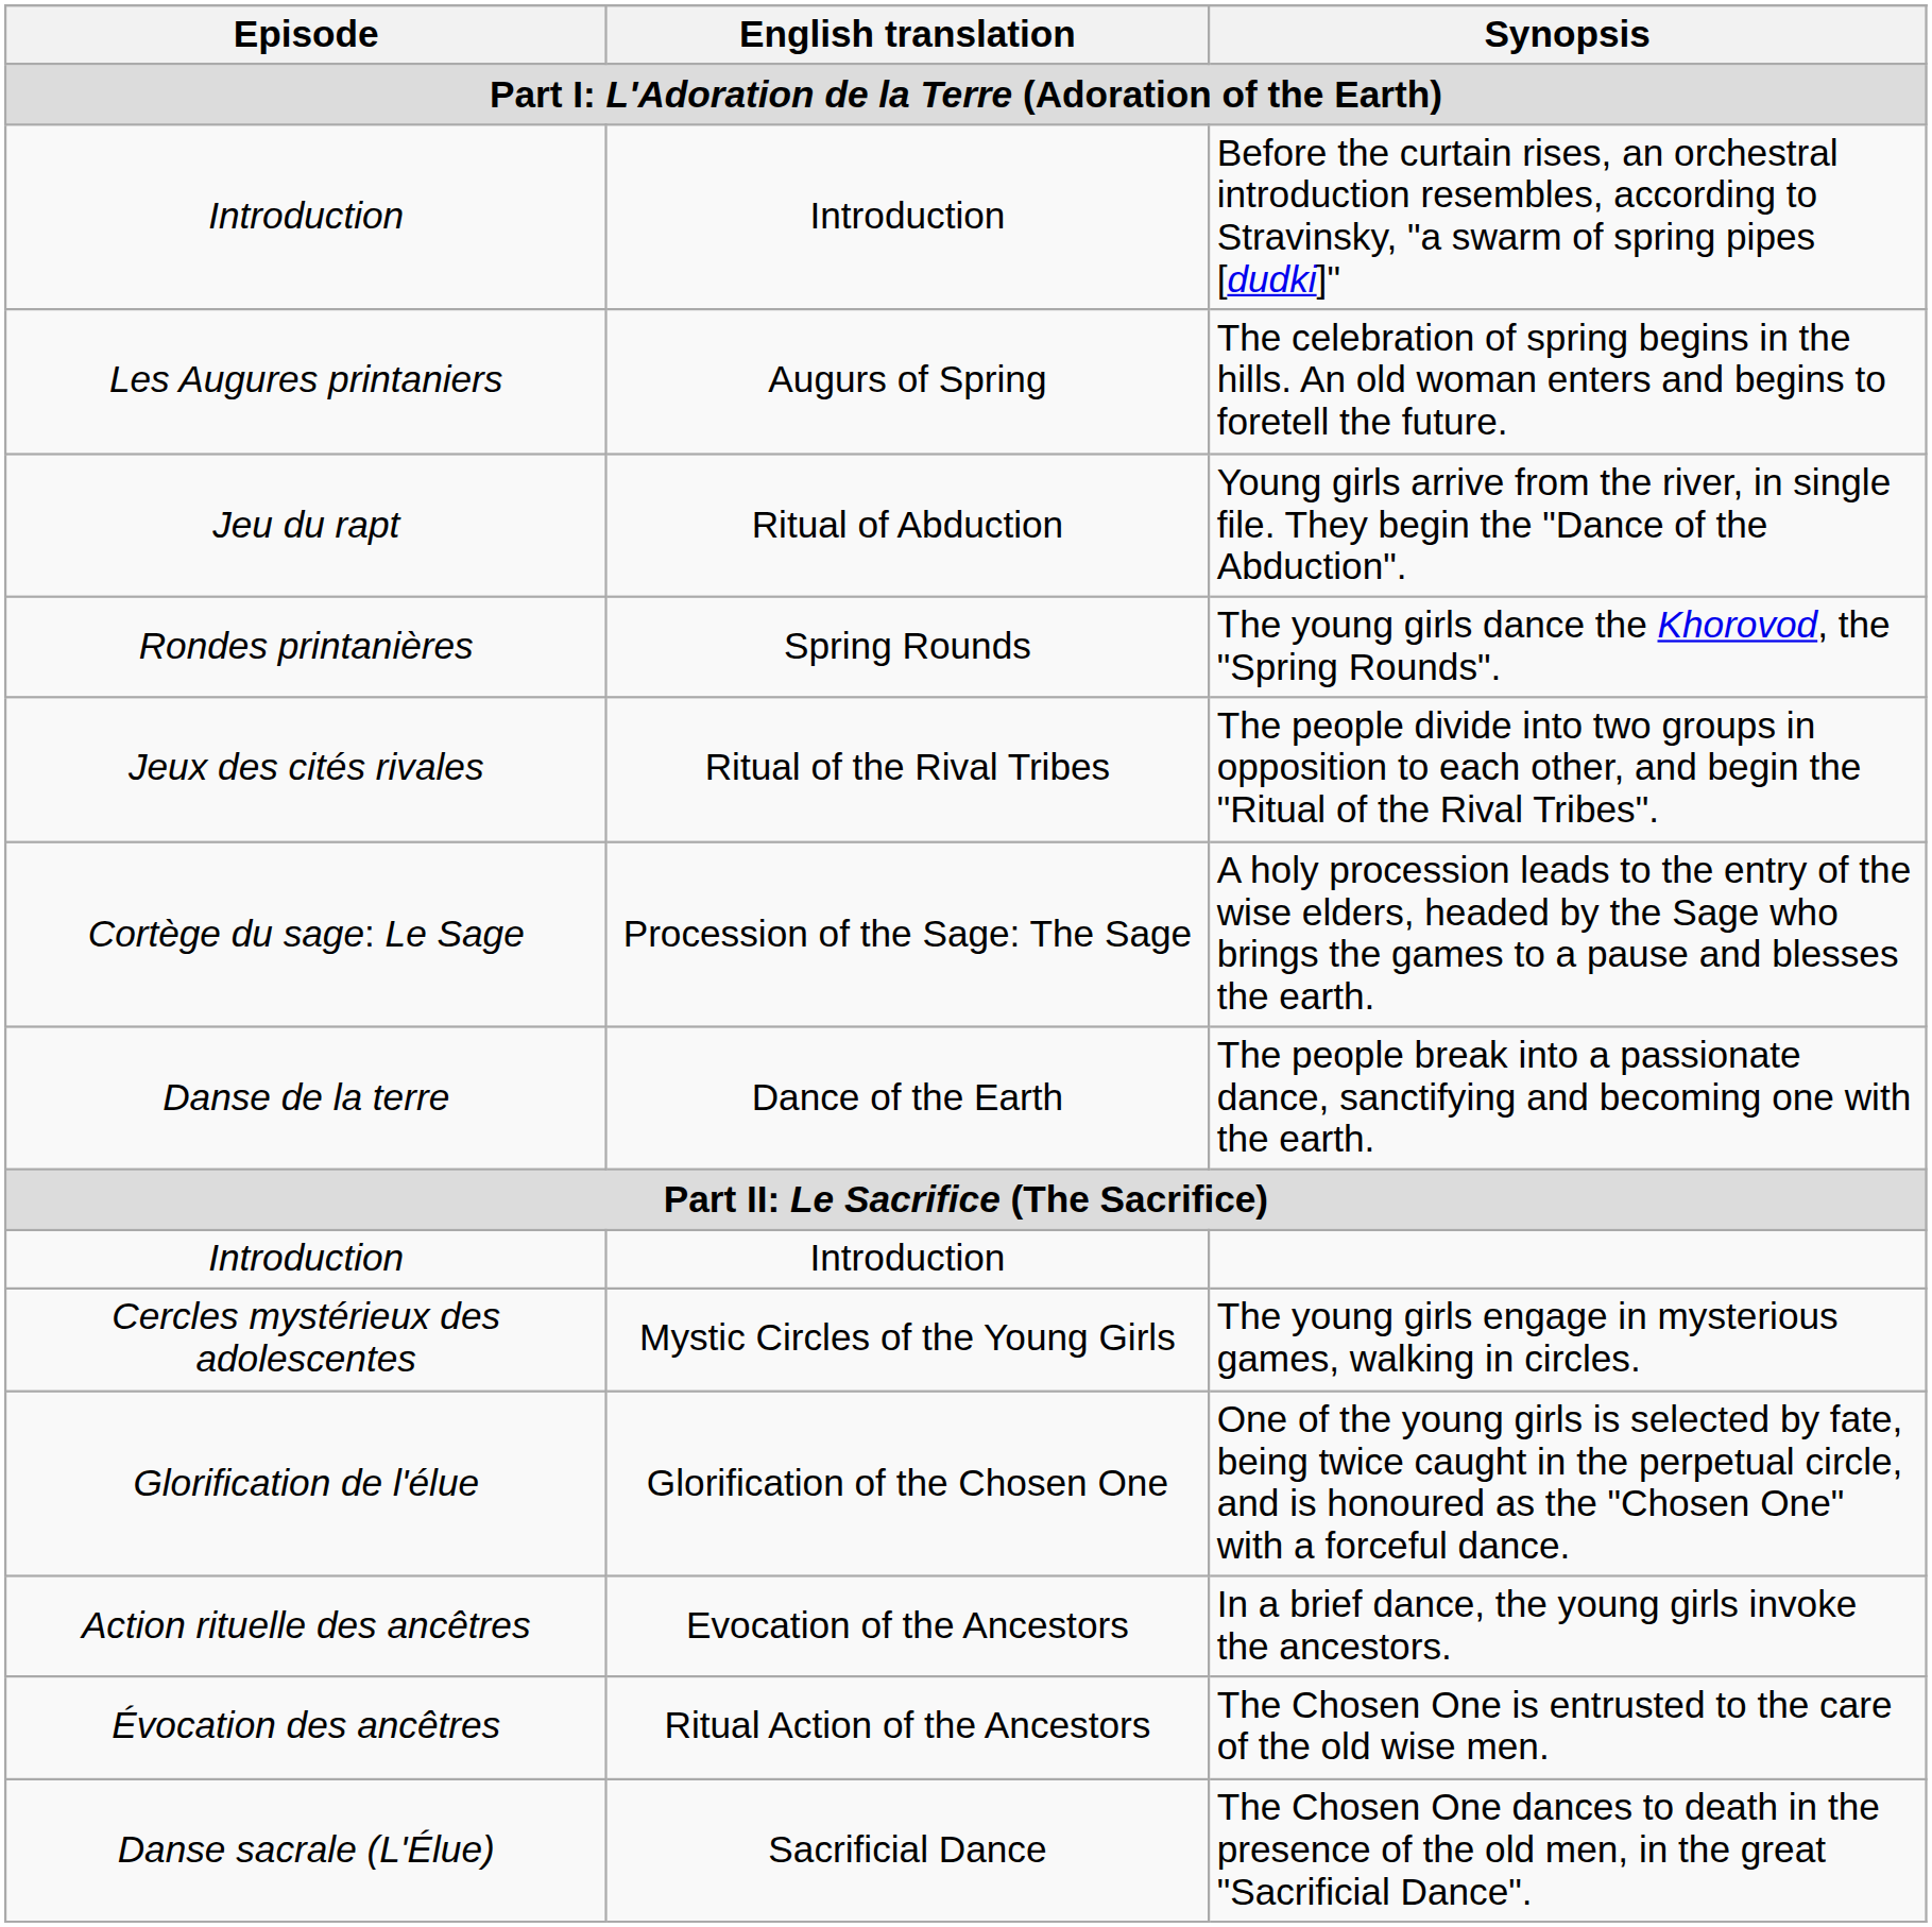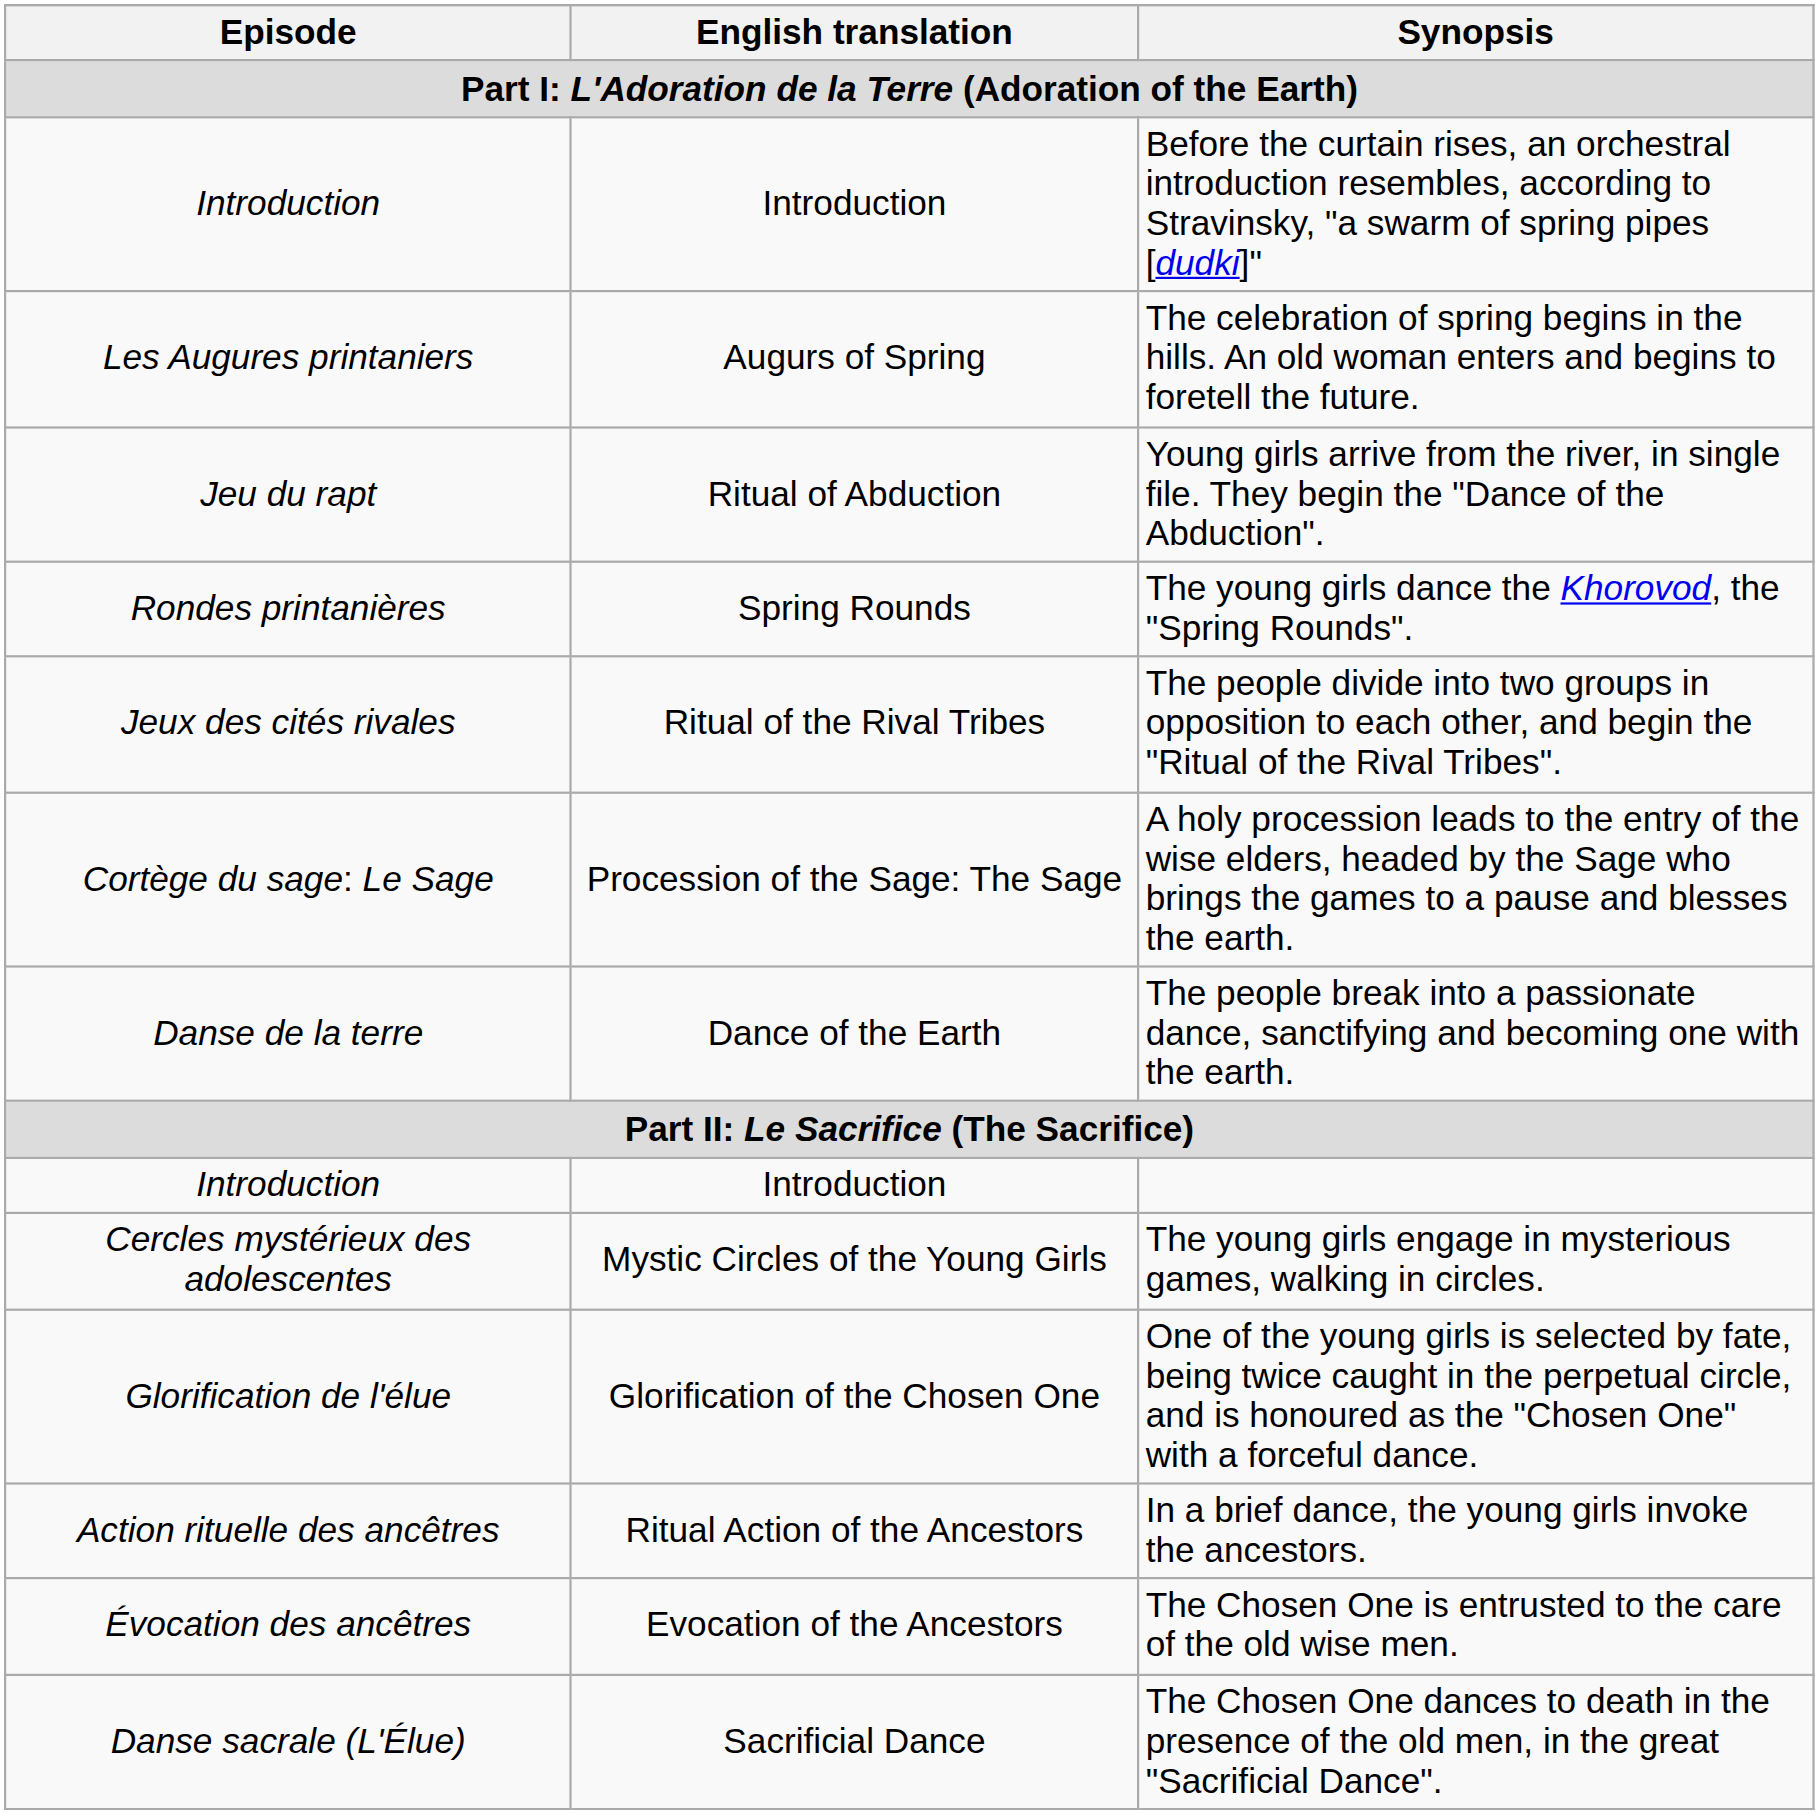 <table class="wikitable" style="margin-right: 0;">
 <tr>
 </tr>
 <tr>
 <th width="250">Episode</th>
 <th width="250">English translation</th>
 <th width="300">Synopsis</th>
 </tr>
 <tr>
 <th colspan="4" style="background:#DCDCDC;">Part I: <em>L'Adoration de la Terre</em> (Adoration of the Earth)</th>
 </tr>
 <tr>
 <td align="center"><em>Introduction</em></td>
 <td align="center">Introduction</td>
 <td>Before the curtain rises, an orchestral introduction resembles, according to Stravinsky, "a swarm of spring pipes [<em><a href='#'>dudki</a></em>]"</td>
 </tr>
 <tr>
 <td align="center"><em>Les Augures printaniers</em></td>
 <td align="center">Augurs of Spring</td>
 <td>The celebration of spring begins in the hills. An old woman enters and begins to foretell the future.</td>
 </tr>
 <tr>
 <td align="center"><em>Jeu du rapt</em></td>
 <td align="center">Ritual of Abduction</td>
 <td>Young girls arrive from the river, in single file. They begin the "Dance of the Abduction".</td>
 </tr>
 <tr>
 <td align="center"><em>Rondes printanières</em></td>
 <td align="center">Spring Rounds</td>
 <td>The young girls dance the <em><a href='#'>Khorovod</a></em>, the "Spring Rounds".</td>
 </tr>
 <tr>
 <td align="center"><em>Jeux des cités rivales</em></td>
 <td align="center">Ritual of the Rival Tribes</td>
 <td>The people divide into two groups in opposition to each other, and begin the "Ritual of the Rival Tribes".</td>
 </tr>
 <tr>
 <td align="center"><em>Cortège du sage</em>: <em>Le Sage</em></td>
 <td align="center">Procession of the Sage: The Sage</td>
 <td>A holy procession leads to the entry of the wise elders, headed by the Sage who brings the games to a pause and blesses the earth.</td>
 </tr>
 <tr>
 <td align="center"><em>Danse de la terre</em></td>
 <td align="center">Dance of the Earth</td>
 <td>The people break into a passionate dance, sanctifying and becoming one with the earth.</td>
 </tr>
 <tr>
 <th colspan="3" style="background:#DCDCDC;">Part II: <em>Le Sacrifice</em> (The Sacrifice)</th>
 </tr>
 <tr>
 <td align="center"><em>Introduction</em></td>
 <td align="center">Introduction</td>
 <td></td>
 </tr>
 <tr>
 <td align="center"><em>Cercles mystérieux des adolescentes</em></td>
 <td align="center">Mystic Circles of the Young Girls</td>
 <td>The young girls engage in mysterious games, walking in circles.</td>
 </tr>
 <tr>
 <td align="center"><em>Glorification de l'élue</em></td>
 <td align="center">Glorification of the Chosen One</td>
 <td>One of the young girls is selected by fate, being twice caught in the perpetual circle, and is honoured as the "Chosen One" with a forceful dance.</td>
 </tr>
 <tr>
 <td align="center"><em>Action rituelle des ancêtres</em></td>
-<td align="center">Evocation of the Ancestors</td>
+<td align="center">Ritual Action of the Ancestors</td>
 <td>In a brief dance, the young girls invoke the ancestors.</td>
 </tr>
 <tr>
 <td align="center"><em>Évocation des ancêtres</em></td>
-<td align="center">Ritual Action of the Ancestors</td>
+<td align="center">Evocation of the Ancestors</td>
 <td>The Chosen One is entrusted to the care of the old wise men.</td>
 </tr>
 <tr>
 <td align="center"><em>Danse sacrale (L'Élue)</em></td>
 <td align="center">Sacrificial Dance</td>
 <td>The Chosen One dances to death in the presence of the old men, in the great "Sacrificial Dance".</td>
 </tr>
 </table>
